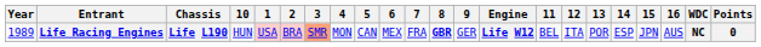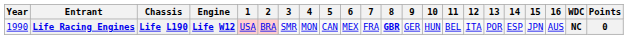 <table class="wikitable" style="text-align:center; font-size:85%">
 <tr>
 <th>Year</th>
 <th>Entrant</th>
 <th>Chassis</th>
-<th>10</th>
+<th>Engine</th>
 <th>1</th>
 <th>2</th>
 <th>3</th>
 <th>4</th>
 <th>5</th>
 <th>6</th>
 <th>7</th>
 <th>8</th>
 <th>9</th>
-<th>Engine</th>
+<th>10</th>
 <th>11</th>
 <th>12</th>
 <th>13</th>
 <th>14</th>
 <th>15</th>
 <th>16</th>
 <th>WDC</th>
 <th>Points</th>
 </tr>
 <tr>
-<td><a href='#'>1989</a></td>
+<td><a href='#'>1990</a></td>
 <th nowrap><a href='#'>Life Racing Engines</a></th>
 <th nowrap><a href='#'>Life</a> <a href='#'>L190</a></th>
-<td><a href='#'>HUN</a></td>
+<th nowrap><a href='#'>Life</a> <a href='#'>W12</a></th>
 <td style="background:#ffcfcf;"><a href='#'>USA</a><br></td>
 <td style="background:#ffcfcf;"><a href='#'>BRA</a><br></td>
-<td style="background: lightsalmon;"><a href='#'>SMR</a></td>
+<td><a href='#'>SMR</a></td>
 <td><a href='#'>MON</a></td>
 <td><a href='#'>CAN</a></td>
 <td><a href='#'>MEX</a></td>
 <td><a href='#'>FRA</a></td>
 <td><strong><a href='#'>GBR</a></strong></td>
 <td><a href='#'>GER</a></td>
-<th nowrap><a href='#'>Life</a> <a href='#'>W12</a></th>
+<td><a href='#'>HUN</a></td>
 <td><a href='#'>BEL</a></td>
 <td><a href='#'>ITA</a></td>
 <td><a href='#'>POR</a></td>
 <td><a href='#'>ESP</a></td>
 <td><a href='#'>JPN</a></td>
 <td><a href='#'>AUS</a></td>
 <th>NC</th>
 <th>0</th>
 </tr>
 </table>
